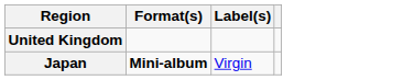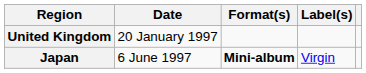 <table class="wikitable plainrowheaders">
 <tr>
 <th scope="col">Region</th>
+<th scope="col">Date</th>
 <th scope="col">Format(s)</th>
 <th scope="col">Label(s)</th>
 <th scope="col"></th>
 </tr>
 <tr>
 <th scope="row">United Kingdom</th>
+<td>20 January 1997</td>
 <td></td>
 <td></td>
 <td align="center"></td>
 </tr>
 <tr>
 <th scope="row">Japan</th>
+<td>6 June 1997</td>
 <td><strong>Mini-album</strong></td>
 <td><a href='#'>Virgin</a></td>
 <td align="center"></td>
 </tr>
 </table>
